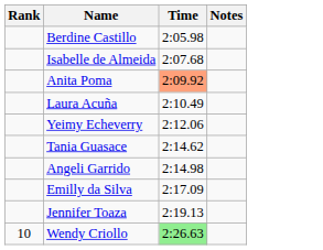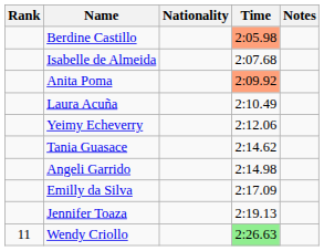 <table class="wikitable sortable" style="text-align:center">
 <tr>
 <th>Rank</th>
 <th>Name</th>
+<th>Nationality</th>
 <th>Time</th>
 <th>Notes</th>
 </tr>
 <tr>
 <td></td>
 <td align=left><a href='#'>Berdine Castillo</a></td>
-<td>2:05.98</td>
+<td align=left></td>
+<td style="background: lightsalmon;">2:05.98</td>
 <td></td>
 </tr>
 <tr>
 <td></td>
 <td align=left><a href='#'>Isabelle de Almeida</a></td>
+<td align=left></td>
 <td>2:07.68</td>
 <td></td>
 </tr>
 <tr>
 <td></td>
 <td align=left><a href='#'>Anita Poma</a></td>
+<td align=left></td>
 <td style="background: lightsalmon;">2:09.92</td>
 <td></td>
 </tr>
 <tr>
 <td></td>
 <td align=left><a href='#'>Laura Acuña</a></td>
+<td align=left></td>
 <td>2:10.49</td>
 <td></td>
 </tr>
 <tr>
 <td></td>
 <td align=left><a href='#'>Yeimy Echeverry</a></td>
+<td align=left></td>
 <td>2:12.06</td>
 <td></td>
 </tr>
 <tr>
 <td></td>
 <td align=left><a href='#'>Tania Guasace</a></td>
+<td align=left></td>
 <td>2:14.62</td>
 <td></td>
 </tr>
 <tr>
 <td></td>
 <td align=left><a href='#'>Angeli Garrido</a></td>
+<td align=left></td>
 <td>2:14.98</td>
 <td></td>
 </tr>
 <tr>
 <td></td>
 <td align=left><a href='#'>Emilly da Silva</a></td>
+<td align=left></td>
 <td>2:17.09</td>
 <td></td>
 </tr>
 <tr>
 <td></td>
 <td align=left><a href='#'>Jennifer Toaza</a></td>
+<td align=left></td>
 <td>2:19.13</td>
 <td></td>
 </tr>
 <tr>
-<td>10</td>
+<td>11</td>
 <td align=left><a href='#'>Wendy Criollo</a></td>
+<td align=left></td>
 <td style="background: lightgreen;">2:26.63</td>
 <td></td>
 </tr>
 </table>
